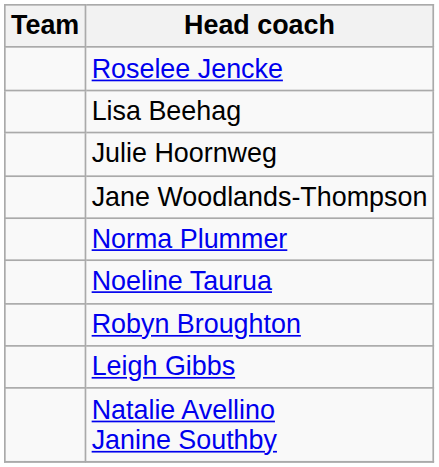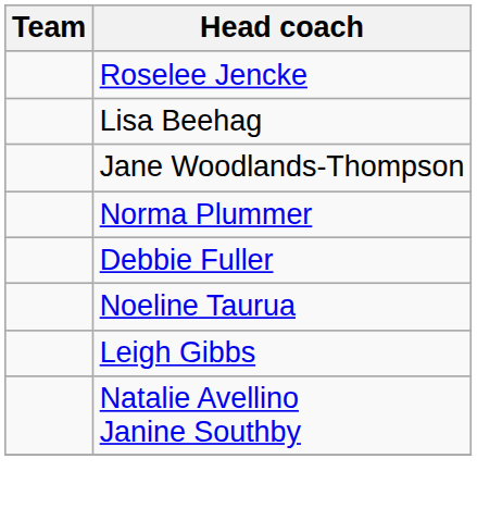 <table class="wikitable collapsible">
 <tr>
 <th>Team</th>
 <th>Head coach</th>
 </tr>
 <tr>
 <td></td>
 <td> <a href='#'>Roselee Jencke</a></td>
 </tr>
 <tr>
 <td></td>
 <td> Lisa Beehag </td>
 </tr>
 <tr>
 <td></td>
-<td> Julie Hoornweg </td>
-</tr>
-<tr>
-<td></td>
 <td> Jane Woodlands-Thompson </td>
 </tr>
 <tr>
 <td></td>
 <td> <a href='#'>Norma Plummer</a></td>
 </tr>
 <tr>
 <td></td>
-<td> <a href='#'>Noeline Taurua</a></td>
+<td> <a href='#'>Debbie Fuller</a></td>
 </tr>
 <tr>
 <td></td>
-<td> <a href='#'>Robyn Broughton</a></td>
+<td> <a href='#'>Noeline Taurua</a></td>
 </tr>
 <tr>
 <td></td>
 <td> <a href='#'>Leigh Gibbs</a></td>
 </tr>
 <tr>
 <td></td>
 <td> <a href='#'>Natalie Avellino</a><br>  <a href='#'>Janine Southby</a></td>
 </tr>
 <tr>
 </tr>
 </table>
